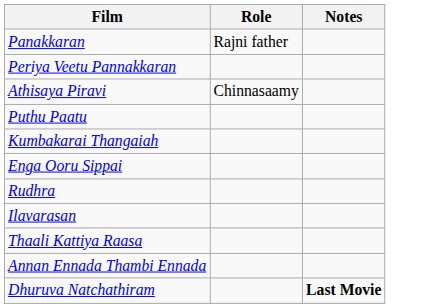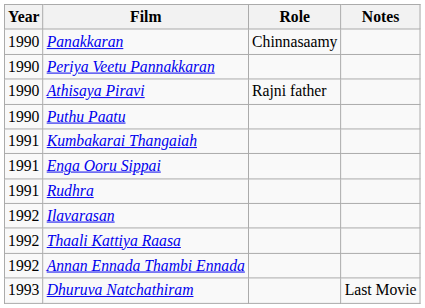 <table class="wikitable sortable">
 <tr>
+<th>Year</th>
 <th>Film</th>
 <th>Role</th>
 <th>Notes</th>
 </tr>
 <tr>
+<td>1990</td>
 <td><em><a href='#'>Panakkaran</a></em></td>
-<td>Rajni father</td>
+<td>Chinnasaamy</td>
 <td></td>
 </tr>
 <tr>
+<td>1990</td>
 <td><em><a href='#'>Periya Veetu Pannakkaran</a></em></td>
 <td></td>
 <td></td>
 </tr>
 <tr>
+<td>1990</td>
 <td><em><a href='#'>Athisaya Piravi</a></em></td>
-<td>Chinnasaamy</td>
+<td>Rajni father</td>
 <td></td>
 </tr>
 <tr>
+<td>1990</td>
 <td><em><a href='#'>Puthu Paatu</a></em></td>
 <td></td>
 <td></td>
 </tr>
 <tr>
+<td>1991</td>
 <td><em><a href='#'>Kumbakarai Thangaiah</a></em></td>
 <td></td>
 <td></td>
 </tr>
 <tr>
+<td>1991</td>
 <td><em><a href='#'>Enga Ooru Sippai</a></em></td>
 <td></td>
 <td></td>
 </tr>
 <tr>
+<td>1991</td>
 <td><em><a href='#'>Rudhra</a></em></td>
 <td></td>
 <td></td>
 </tr>
 <tr>
+<td>1992</td>
 <td><em><a href='#'>Ilavarasan</a></em></td>
 <td></td>
 <td></td>
 </tr>
 <tr>
+<td>1992</td>
 <td><em><a href='#'>Thaali Kattiya Raasa</a></em></td>
 <td></td>
 <td></td>
 </tr>
 <tr>
+<td>1992</td>
 <td><em><a href='#'>Annan Ennada Thambi Ennada</a></em></td>
 <td></td>
 <td></td>
 </tr>
 <tr>
+<td>1993</td>
 <td><em><a href='#'>Dhuruva Natchathiram</a></em></td>
 <td></td>
-<td><strong>Last Movie</strong></td>
+<td>Last Movie</td>
 </tr>
 </table>
